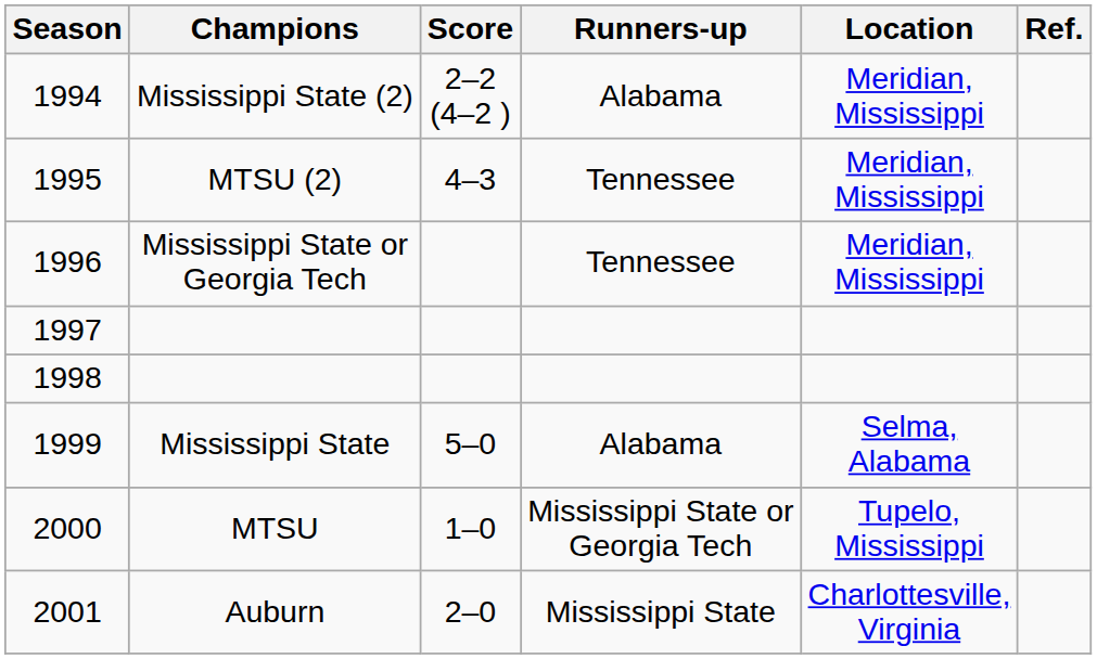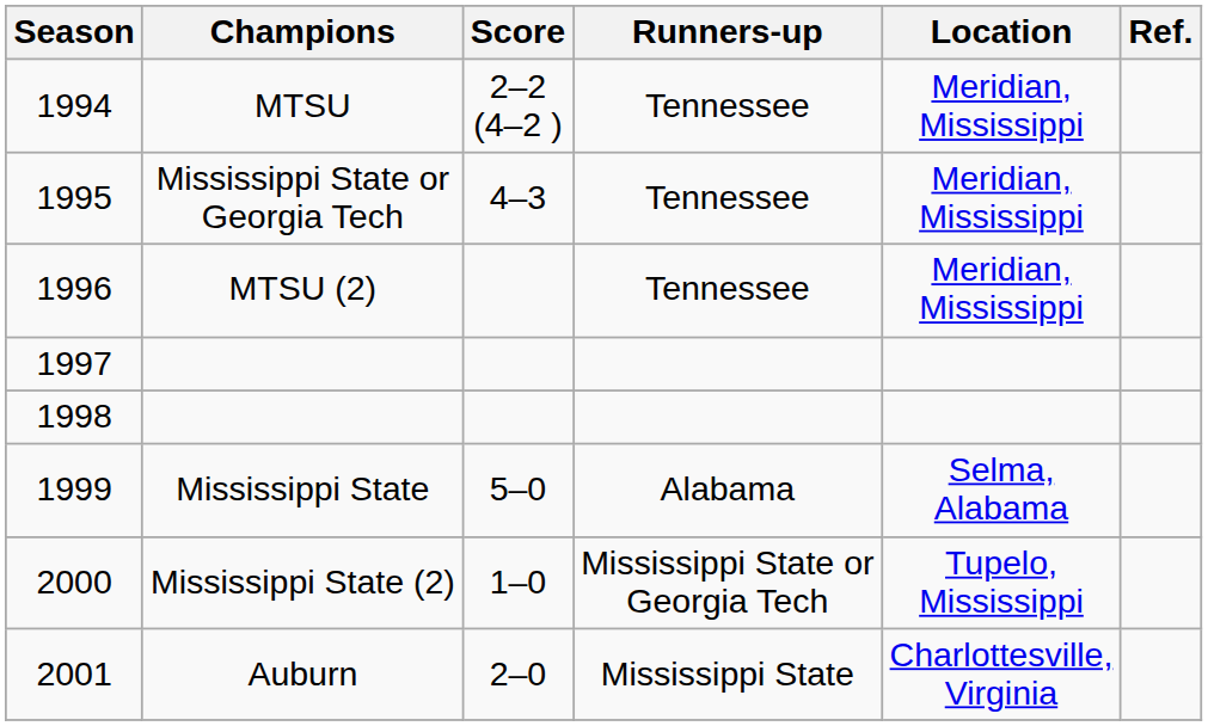 <table class="wikitable sortable" style="text-align:center">
 <tr>
 <th>Season</th>
 <th>Champions</th>
 <th>Score</th>
 <th>Runners-up</th>
 <th>Location</th>
 <th>Ref.</th>
 </tr>
 <tr>
 <td>1994</td>
-<td>Mississippi State (2)</td>
+<td>MTSU</td>
 <td>2–2 <br>(4–2 )</td>
-<td>Alabama</td>
+<td>Tennessee</td>
 <td><a href='#'>Meridian,<br>Mississippi</a></td>
 <td></td>
 </tr>
 <tr>
 <td>1995</td>
-<td>MTSU (2)</td>
+<td>Mississippi State or<br>Georgia Tech</td>
 <td>4–3 </td>
 <td>Tennessee</td>
 <td><a href='#'>Meridian,<br>Mississippi</a></td>
 <td></td>
 </tr>
 <tr>
 <td>1996</td>
-<td>Mississippi State or<br>Georgia Tech</td>
+<td>MTSU (2)</td>
 <td></td>
 <td>Tennessee</td>
 <td><a href='#'>Meridian,<br>Mississippi</a></td>
 <td></td>
 </tr>
 <tr>
 <td>1997</td>
 <td></td>
 <td></td>
 <td></td>
 <td></td>
 <td></td>
 </tr>
 <tr>
 <td>1998</td>
 <td></td>
 <td></td>
 <td></td>
 <td></td>
 <td></td>
 </tr>
 <tr>
 <td>1999</td>
 <td>Mississippi State</td>
 <td>5–0</td>
 <td>Alabama</td>
 <td><a href='#'>Selma,<br>Alabama</a></td>
 <td></td>
 </tr>
 <tr>
 <td>2000</td>
-<td>MTSU</td>
+<td>Mississippi State (2)</td>
 <td>1–0</td>
 <td>Mississippi State or<br>Georgia Tech</td>
 <td><a href='#'>Tupelo,<br>Mississippi</a></td>
 <td></td>
 </tr>
 <tr>
 <td>2001</td>
 <td>Auburn</td>
 <td>2–0</td>
 <td>Mississippi State</td>
 <td><a href='#'>Charlottesville,<br>Virginia</a></td>
 <td></td>
 </tr>
 </table>
